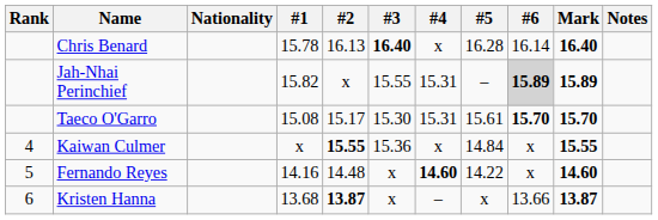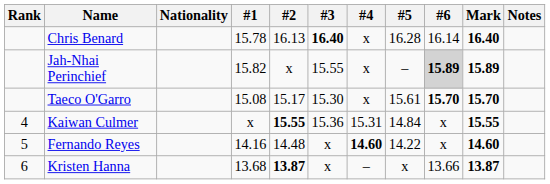 <table class="wikitable sortable" style="text-align:center">
 <tr>
 <th>Rank</th>
 <th>Name</th>
 <th>Nationality</th>
 <th>#1</th>
 <th>#2</th>
 <th>#3</th>
 <th>#4</th>
 <th>#5</th>
 <th>#6</th>
 <th>Mark</th>
 <th>Notes</th>
 </tr>
 <tr>
 <td></td>
 <td align=left><a href='#'>Chris Benard</a></td>
 <td align=left></td>
 <td>15.78</td>
 <td>16.13</td>
 <td><strong>16.40</strong></td>
 <td>x</td>
 <td>16.28</td>
 <td>16.14</td>
 <td><strong>16.40</strong></td>
 <td></td>
 </tr>
 <tr>
 <td></td>
 <td align=left><a href='#'>Jah-Nhai Perinchief</a></td>
 <td align=left></td>
 <td>15.82</td>
 <td>x</td>
 <td>15.55</td>
-<td>15.31</td>
+<td>x</td>
 <td>–</td>
 <td style="background: lightgrey;"><strong>15.89</strong></td>
 <td><strong>15.89</strong></td>
 <td></td>
 </tr>
 <tr>
 <td></td>
 <td align=left><a href='#'>Taeco O'Garro</a></td>
 <td align=left></td>
 <td>15.08</td>
 <td>15.17</td>
 <td>15.30</td>
-<td>15.31</td>
+<td>x</td>
 <td>15.61</td>
 <td><strong>15.70</strong></td>
 <td><strong>15.70</strong></td>
 <td></td>
 </tr>
 <tr>
 <td>4</td>
 <td align=left><a href='#'>Kaiwan Culmer</a></td>
 <td align=left></td>
 <td>x</td>
 <td><strong>15.55</strong></td>
 <td>15.36</td>
-<td>x</td>
+<td>15.31</td>
 <td>14.84</td>
 <td>x</td>
 <td><strong>15.55</strong></td>
 <td></td>
 </tr>
 <tr>
 <td>5</td>
 <td align=left><a href='#'>Fernando Reyes</a></td>
 <td align=left></td>
 <td>14.16</td>
 <td>14.48</td>
 <td>x</td>
 <td><strong>14.60</strong></td>
 <td>14.22</td>
 <td>x</td>
 <td><strong>14.60</strong></td>
 <td></td>
 </tr>
 <tr>
 <td>6</td>
 <td align=left><a href='#'>Kristen Hanna</a></td>
 <td align=left></td>
 <td>13.68</td>
 <td><strong>13.87</strong></td>
 <td>x</td>
 <td>–</td>
 <td>x</td>
 <td>13.66</td>
 <td><strong>13.87</strong></td>
 <td></td>
 </tr>
 </table>
